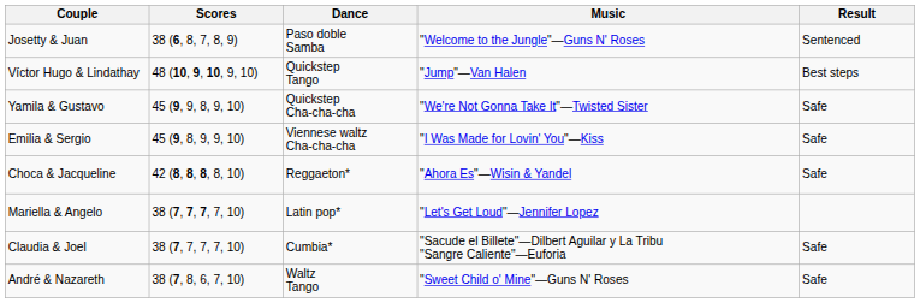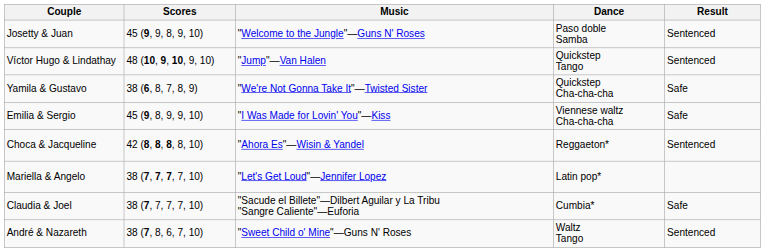 <table class="wikitable sortable" style="width:95%; white-space:nowrap">
 <tr>
 <th style="width:15%;">Couple</th>
 <th style="width:14%;">Scores</th>
+<th style="width:40%;">Music</th>
 <th style="width:14%;">Dance</th>
-<th style="width:40%;">Music</th>
 <th style="width:12%;">Result</th>
 </tr>
 <tr>
 <td>Josetty & Juan</td>
-<td>38 (<strong>6</strong>, 8, 7, 8, 9)</td>
+<td>45 (<strong>9</strong>, 9, 8, 9, 10)</td>
+<td>"<a href='#'>Welcome to the Jungle</a>"—<a href='#'>Guns N' Roses</a></td>
 <td>Paso doble<br>Samba</td>
-<td>"<a href='#'>Welcome to the Jungle</a>"—<a href='#'>Guns N' Roses</a></td>
 <td>Sentenced</td>
 </tr>
 <tr>
 <td>Víctor Hugo & Lindathay</td>
 <td>48 (<strong>10</strong>, <strong>9</strong>, <strong>10</strong>, 9, 10)</td>
+<td>"<a href='#'>Jump</a>"—<a href='#'>Van Halen</a></td>
 <td>Quickstep<br>Tango</td>
-<td>"<a href='#'>Jump</a>"—<a href='#'>Van Halen</a></td>
-<td>Best steps</td>
+<td>Sentenced</td>
 </tr>
 <tr>
 <td>Yamila & Gustavo</td>
-<td>45 (<strong>9</strong>, 9, 8, 9, 10)</td>
+<td>38 (<strong>6</strong>, 8, 7, 8, 9)</td>
+<td>"<a href='#'>We're Not Gonna Take It</a>"—<a href='#'>Twisted Sister</a></td>
 <td>Quickstep<br>Cha-cha-cha</td>
-<td>"<a href='#'>We're Not Gonna Take It</a>"—<a href='#'>Twisted Sister</a></td>
 <td>Safe</td>
 </tr>
 <tr>
 <td>Emilia & Sergio</td>
 <td>45 (<strong>9</strong>, 8, 9, 9, 10)</td>
+<td>"<a href='#'>I Was Made for Lovin' You</a>"—<a href='#'>Kiss</a></td>
 <td>Viennese waltz<br>Cha-cha-cha</td>
-<td>"<a href='#'>I Was Made for Lovin' You</a>"—<a href='#'>Kiss</a></td>
 <td>Safe</td>
 </tr>
 <tr style="height:50px">
 <td>Choca & Jacqueline</td>
 <td>42 (<strong>8</strong>, <strong>8</strong>, <strong>8</strong>, 8, 10)</td>
+<td>"<a href='#'>Ahora Es</a>"—<a href='#'>Wisin & Yandel</a></td>
 <td>Reggaeton*</td>
-<td>"<a href='#'>Ahora Es</a>"—<a href='#'>Wisin & Yandel</a></td>
-<td>Safe</td>
+<td>Sentenced</td>
 </tr>
 <tr style="height:50px">
 <td>Mariella & Angelo</td>
 <td>38 (<strong>7</strong>, <strong>7</strong>, <strong>7</strong>, 7, 10)</td>
+<td>"<a href='#'>Let's Get Loud</a>"—<a href='#'>Jennifer Lopez</a></td>
 <td>Latin pop*</td>
-<td>"<a href='#'>Let's Get Loud</a>"—<a href='#'>Jennifer Lopez</a></td>
 <td></td>
 </tr>
 <tr>
 <td>Claudia & Joel</td>
 <td>38 (<strong>7</strong>, 7, 7, 7, 10)</td>
+<td>"Sacude el Billete"—Dilbert Aguilar y La Tribu<br>"Sangre Caliente"—Euforia</td>
 <td>Cumbia*</td>
-<td>"Sacude el Billete"—Dilbert Aguilar y La Tribu<br>"Sangre Caliente"—Euforia</td>
 <td>Safe</td>
 </tr>
 <tr>
 <td>André & Nazareth</td>
 <td>38 (<strong>7</strong>, 8, 6, 7, 10)</td>
+<td>"<a href='#'>Sweet Child o' Mine</a>"—Guns N' Roses</td>
 <td>Waltz<br>Tango</td>
-<td>"<a href='#'>Sweet Child o' Mine</a>"—Guns N' Roses</td>
-<td>Safe</td>
+<td>Sentenced</td>
 </tr>
 </table>
